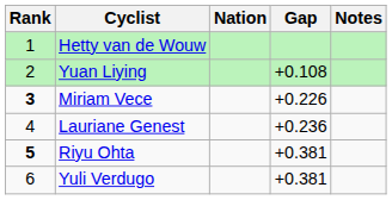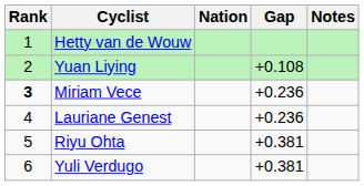 <table class="wikitable" style="text-align:center">
 <tr>
 <th>Rank</th>
 <th>Cyclist</th>
 <th>Nation</th>
 <th>Gap</th>
 <th>Notes</th>
 </tr>
 <tr bgcolor=#bbf3bb>
 <td>1</td>
 <td align=left><a href='#'>Hetty van de Wouw</a></td>
 <td align=left></td>
 <td></td>
 <td></td>
 </tr>
 <tr bgcolor=#bbf3bb>
 <td>2</td>
 <td align=left><a href='#'>Yuan Liying</a></td>
 <td align=left></td>
 <td>+0.108</td>
 <td></td>
 </tr>
 <tr>
 <td><strong>3</strong></td>
 <td align=left><a href='#'>Miriam Vece</a></td>
 <td align=left></td>
-<td>+0.226</td>
+<td>+0.236</td>
 <td></td>
 </tr>
 <tr>
 <td>4</td>
 <td align=left><a href='#'>Lauriane Genest</a></td>
 <td align=left></td>
 <td>+0.236</td>
 <td></td>
 </tr>
 <tr>
-<td><strong>5</strong></td>
+<td>5</td>
 <td align=left><a href='#'>Riyu Ohta</a></td>
 <td align=left></td>
 <td>+0.381</td>
 <td></td>
 </tr>
 <tr>
 <td>6</td>
 <td align=left><a href='#'>Yuli Verdugo</a></td>
 <td align=left></td>
 <td>+0.381</td>
 <td></td>
 </tr>
 </table>
